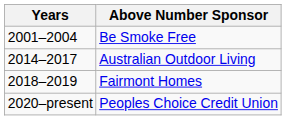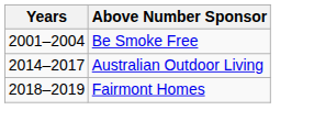 <table class="wikitable">
 <tr>
 <th>Years</th>
 <th>Above Number Sponsor</th>
 </tr>
 <tr>
 <td>2001–2004</td>
 <td><a href='#'>Be Smoke Free</a></td>
 </tr>
 <tr>
 <td>2014–2017</td>
 <td><a href='#'>Australian Outdoor Living</a></td>
 </tr>
 <tr>
 <td>2018–2019</td>
 <td><a href='#'>Fairmont Homes</a></td>
 </tr>
-<tr>
-<td>2020–present</td>
-<td><a href='#'>Peoples Choice Credit Union</a></td>
-</tr>
 </table>
